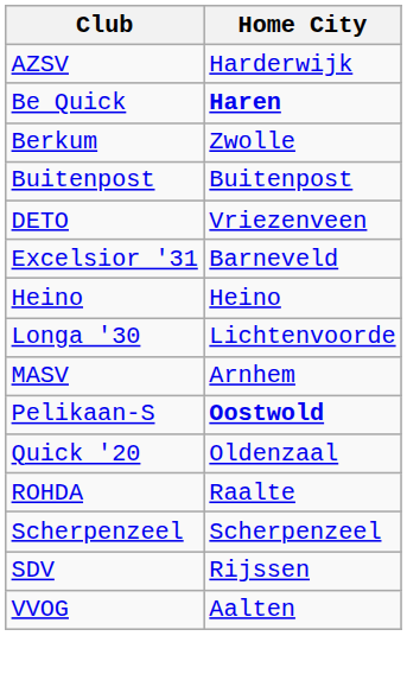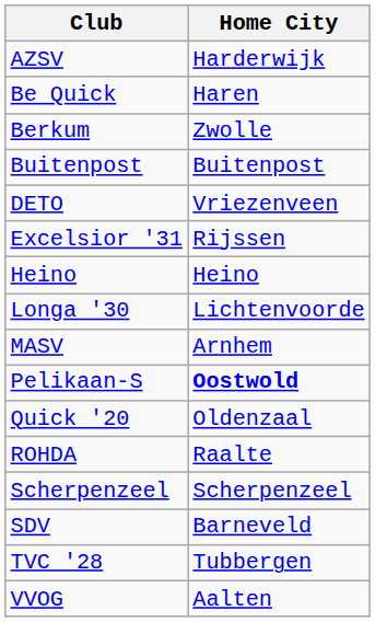 <table class="wikitable sortable">
 <tr>
 <th>Club</th>
 <th>Home City</th>
 </tr>
 <tr>
 <td><a href='#'>AZSV</a></td>
 <td><a href='#'>Harderwijk</a></td>
 </tr>
 <tr>
 <td><a href='#'>Be Quick</a></td>
-<td><strong><a href='#'>Haren</a></strong></td>
+<td><a href='#'>Haren</a></td>
 </tr>
 <tr>
 <td><a href='#'>Berkum</a></td>
 <td><a href='#'>Zwolle</a></td>
 </tr>
 <tr>
 <td><a href='#'>Buitenpost</a></td>
 <td><a href='#'>Buitenpost</a></td>
 </tr>
 <tr>
 <td><a href='#'>DETO</a></td>
 <td><a href='#'>Vriezenveen</a></td>
 </tr>
 <tr>
 <td><a href='#'>Excelsior '31</a></td>
-<td><a href='#'>Barneveld</a></td>
+<td><a href='#'>Rijssen</a></td>
 </tr>
 <tr>
 <td><a href='#'>Heino</a></td>
 <td><a href='#'>Heino</a></td>
 </tr>
 <tr>
 <td><a href='#'>Longa '30</a></td>
 <td><a href='#'>Lichtenvoorde</a></td>
 </tr>
 <tr>
 <td><a href='#'>MASV</a></td>
 <td><a href='#'>Arnhem</a></td>
 </tr>
 <tr>
 <td><a href='#'>Pelikaan-S</a></td>
 <td><strong><a href='#'>Oostwold</a></strong></td>
 </tr>
 <tr>
 <td><a href='#'>Quick '20</a></td>
 <td><a href='#'>Oldenzaal</a></td>
 </tr>
 <tr>
 <td><a href='#'>ROHDA</a></td>
 <td><a href='#'>Raalte</a></td>
 </tr>
 <tr>
 <td><a href='#'>Scherpenzeel</a></td>
 <td><a href='#'>Scherpenzeel</a></td>
 </tr>
 <tr>
 <td><a href='#'>SDV</a></td>
-<td><a href='#'>Rijssen</a></td>
+<td><a href='#'>Barneveld</a></td>
+</tr>
+<tr>
+<td><a href='#'>TVC '28</a></td>
+<td><a href='#'>Tubbergen</a></td>
 </tr>
 <tr>
 <td><a href='#'>VVOG</a></td>
 <td><a href='#'>Aalten</a></td>
 </tr>
 </table>
